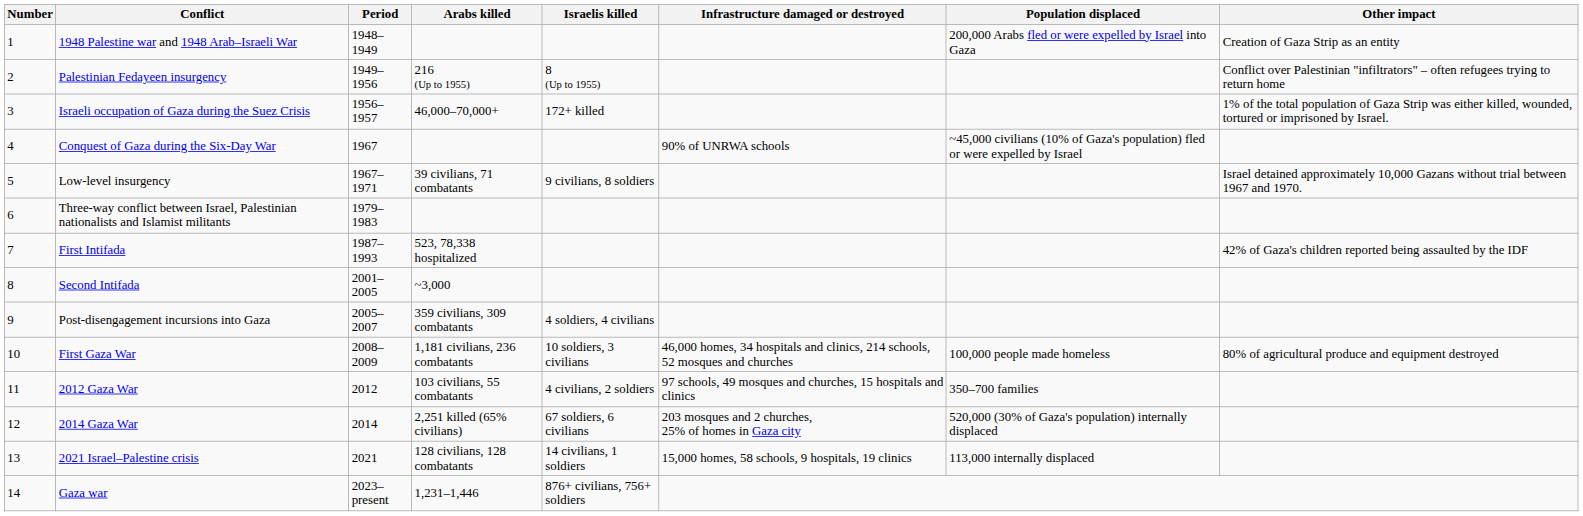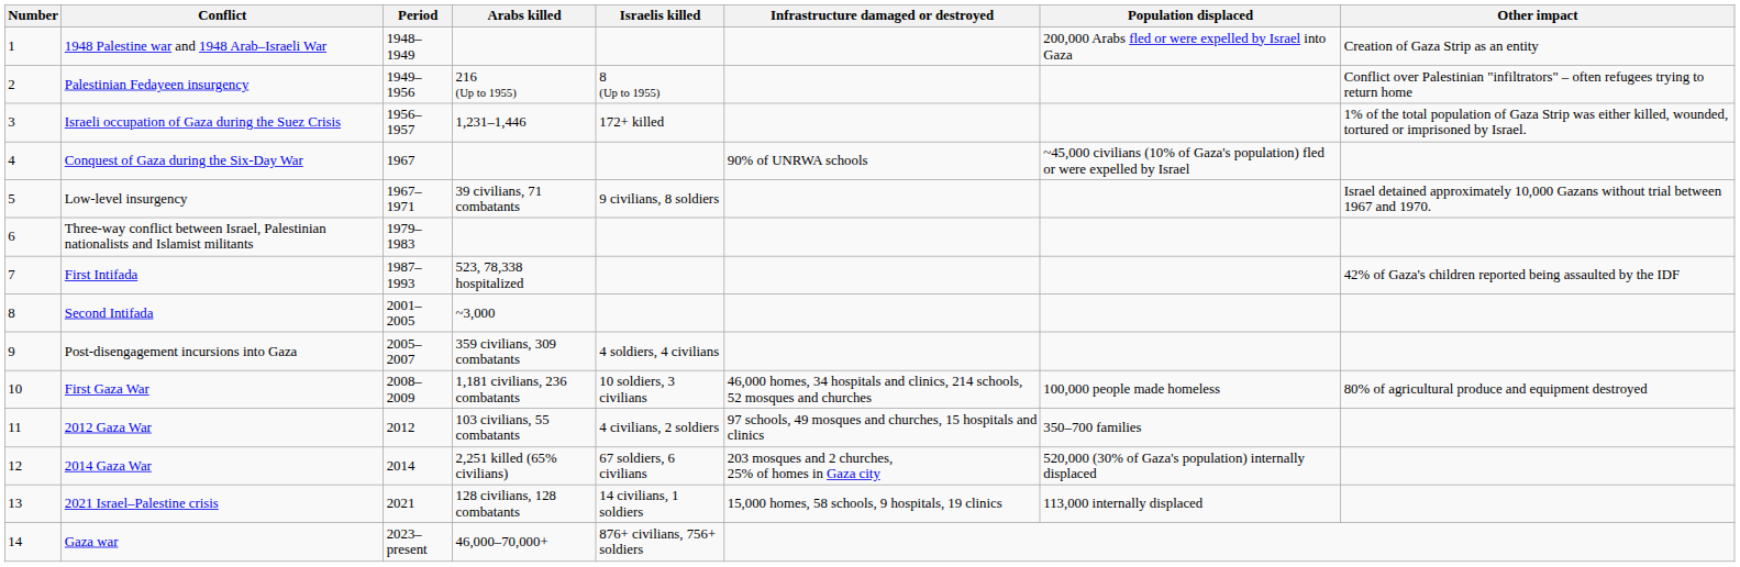 <table class="wikitable">
 <tr>
 <th>Number</th>
 <th>Conflict</th>
 <th>Period</th>
 <th>Arabs killed</th>
 <th>Israelis killed</th>
 <th>Infrastructure damaged or destroyed</th>
 <th>Population displaced</th>
 <th>Other impact</th>
 </tr>
 <tr>
 <td>1</td>
 <td><a href='#'>1948 Palestine war</a> and <a href='#'>1948 Arab–Israeli War</a></td>
 <td>1948–1949</td>
 <td></td>
 <td></td>
 <td></td>
 <td>200,000 Arabs <a href='#'>fled or were expelled by Israel</a> into Gaza</td>
 <td>Creation of Gaza Strip as an entity</td>
 </tr>
 <tr>
 <td>2</td>
 <td><a href='#'>Palestinian Fedayeen insurgency</a></td>
 <td>1949–1956</td>
 <td>216<br><small>(Up to 1955)</small></td>
 <td>8<br><small>(Up to 1955)</small></td>
 <td></td>
 <td></td>
 <td>Conflict over Palestinian "infiltrators" – often refugees trying to return home</td>
 </tr>
 <tr>
 <td>3</td>
 <td><a href='#'>Israeli occupation of Gaza during the Suez Crisis</a></td>
 <td>1956–1957</td>
-<td>46,000–70,000+</td>
+<td>1,231–1,446</td>
 <td>172+ killed</td>
 <td></td>
 <td></td>
 <td>1% of the total population of Gaza Strip was either killed, wounded, tortured or imprisoned by Israel.</td>
 </tr>
 <tr>
 <td>4</td>
 <td><a href='#'>Conquest of Gaza during the Six-Day War</a></td>
 <td>1967</td>
 <td></td>
 <td></td>
 <td>90% of UNRWA schools</td>
 <td>~45,000 civilians (10% of Gaza's population) fled or were expelled by Israel</td>
 <td></td>
 </tr>
 <tr>
 <td>5</td>
 <td>Low-level insurgency</td>
 <td>1967–1971</td>
 <td>39 civilians, 71 combatants</td>
 <td>9 civilians, 8 soldiers</td>
 <td></td>
 <td></td>
 <td>Israel detained approximately 10,000 Gazans without trial between 1967 and 1970.</td>
 </tr>
 <tr>
 <td>6</td>
 <td>Three-way conflict between Israel, Palestinian nationalists and Islamist militants </td>
 <td>1979–1983 </td>
 <td></td>
 <td></td>
 <td></td>
 <td></td>
 <td></td>
 </tr>
 <tr>
 <td>7</td>
 <td><a href='#'>First Intifada</a></td>
 <td>1987–1993</td>
 <td>523, 78,338 hospitalized</td>
 <td></td>
 <td></td>
 <td></td>
 <td>42% of Gaza's children reported being assaulted by the IDF</td>
 </tr>
 <tr>
 <td>8</td>
 <td><a href='#'>Second Intifada</a></td>
 <td>2001–2005</td>
 <td>~3,000</td>
 <td></td>
 <td></td>
 <td></td>
 <td></td>
 </tr>
 <tr>
 <td>9</td>
 <td>Post-disengagement incursions into Gaza</td>
 <td>2005–2007</td>
 <td>359 civilians, 309 combatants</td>
 <td>4 soldiers, 4 civilians</td>
 <td></td>
 <td></td>
 <td></td>
 </tr>
 <tr>
 <td>10</td>
 <td><a href='#'>First Gaza War</a></td>
 <td>2008–2009</td>
 <td>1,181 civilians, 236 combatants</td>
 <td>10 soldiers, 3 civilians</td>
 <td>46,000 homes, 34 hospitals and clinics, 214 schools, 52 mosques and churches</td>
 <td>100,000 people made homeless</td>
 <td>80% of agricultural produce and equipment destroyed</td>
 </tr>
 <tr>
 <td>11</td>
 <td><a href='#'>2012 Gaza War</a></td>
 <td>2012</td>
 <td>103 civilians, 55 combatants</td>
 <td>4 civilians, 2 soldiers</td>
 <td>97 schools, 49 mosques and churches, 15 hospitals and clinics</td>
 <td>350–700 families</td>
 <td></td>
 </tr>
 <tr>
 <td>12</td>
 <td><a href='#'>2014 Gaza War</a></td>
 <td>2014</td>
 <td>2,251 killed (65% civilians)</td>
 <td>67 soldiers, 6 civilians</td>
 <td>203 mosques and 2 churches,<br> 25% of homes in <a href='#'>Gaza city</a></td>
 <td>520,000 (30% of Gaza's population) internally displaced</td>
 <td></td>
 </tr>
 <tr>
 <td>13</td>
 <td><a href='#'>2021 Israel–Palestine crisis</a></td>
 <td>2021</td>
 <td>128 civilians, 128 combatants</td>
 <td>14 civilians, 1 soldiers</td>
 <td>15,000 homes, 58 schools, 9 hospitals, 19 clinics</td>
 <td>113,000 internally displaced</td>
 <td></td>
 </tr>
 <tr>
 <td>14</td>
 <td><a href='#'>Gaza war</a></td>
 <td>2023–present</td>
-<td>1,231–1,446</td>
+<td>46,000–70,000+</td>
 <td>876+ civilians, 756+ soldiers</td>
 </tr>
 </table>
